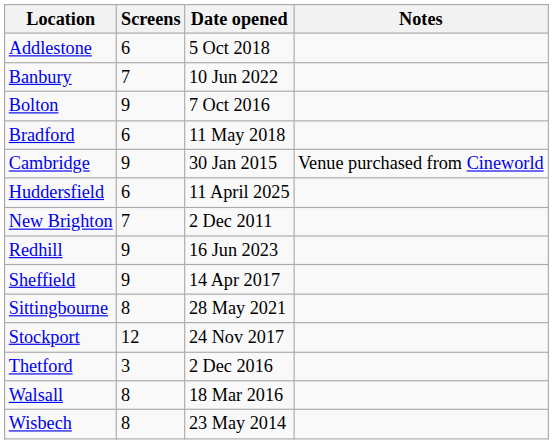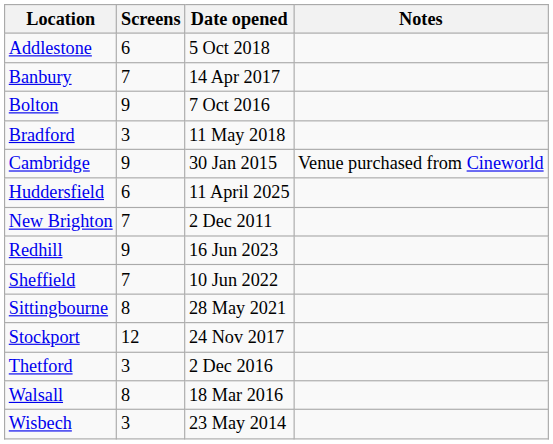 <table class="sortable wikitable">
 <tr style="background:#ececec;">
 <th>Location</th>
 <th>Screens</th>
 <th data-sort-type=date>Date opened</th>
 <th>Notes</th>
 </tr>
 <tr>
 <td><a href='#'>Addlestone</a></td>
 <td>6</td>
 <td>5 Oct 2018</td>
 <td></td>
 </tr>
 <tr>
 <td><a href='#'>Banbury</a></td>
 <td>7</td>
-<td>10 Jun 2022</td>
+<td>14 Apr 2017</td>
 <td></td>
 </tr>
 <tr>
 <td><a href='#'>Bolton</a></td>
 <td>9</td>
 <td>7 Oct 2016</td>
 <td></td>
 </tr>
 <tr>
 <td><a href='#'>Bradford</a></td>
-<td>6</td>
+<td>3</td>
 <td>11 May 2018</td>
 <td></td>
 </tr>
 <tr>
 <td><a href='#'>Cambridge</a></td>
 <td>9</td>
 <td>30 Jan 2015</td>
 <td>Venue purchased from <a href='#'>Cineworld</a></td>
 </tr>
 <tr>
 <td><a href='#'>Huddersfield</a></td>
 <td>6</td>
 <td>11 April 2025</td>
 <td></td>
 </tr>
 <tr>
 <td><a href='#'>New Brighton</a></td>
 <td>7</td>
 <td>2 Dec 2011</td>
 <td></td>
 </tr>
 <tr>
 <td><a href='#'>Redhill</a></td>
 <td>9</td>
 <td>16 Jun 2023</td>
 <td></td>
 </tr>
 <tr>
 <td><a href='#'>Sheffield</a></td>
-<td>9</td>
-<td>14 Apr 2017</td>
+<td>7</td>
+<td>10 Jun 2022</td>
 <td></td>
 </tr>
 <tr>
 <td><a href='#'>Sittingbourne</a></td>
 <td>8</td>
 <td>28 May 2021</td>
 <td></td>
 </tr>
 <tr>
 <td><a href='#'>Stockport</a></td>
 <td>12</td>
 <td>24 Nov 2017</td>
 <td></td>
 </tr>
 <tr>
 <td><a href='#'>Thetford</a></td>
 <td>3</td>
 <td>2 Dec 2016</td>
 <td></td>
 </tr>
 <tr>
 <td><a href='#'>Walsall</a></td>
 <td>8</td>
 <td>18 Mar 2016</td>
 <td></td>
 </tr>
 <tr>
 <td><a href='#'>Wisbech</a></td>
-<td>8</td>
+<td>3</td>
 <td>23 May 2014</td>
 <td></td>
 </tr>
 </table>
